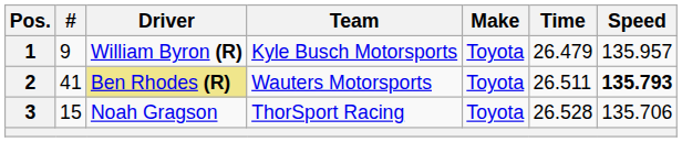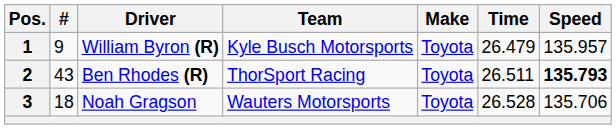 <table class="wikitable" style="font-size:95%">
 <tr>
 <th>Pos.</th>
 <th>#</th>
 <th>Driver</th>
 <th>Team</th>
 <th>Make</th>
 <th>Time</th>
 <th>Speed</th>
 </tr>
 <tr>
 <th>1</th>
 <td>9</td>
 <td><a href='#'>William Byron</a> <strong>(R)</strong></td>
 <td><a href='#'>Kyle Busch Motorsports</a></td>
 <td><a href='#'>Toyota</a></td>
 <td>26.479</td>
 <td>135.957</td>
 </tr>
 <tr>
 <th>2</th>
-<td>41</td>
-<td style="background: khaki;"><a href='#'>Ben Rhodes</a> <strong>(R)</strong></td>
-<td><a href='#'>Wauters Motorsports</a></td>
+<td>43</td>
+<td><a href='#'>Ben Rhodes</a> <strong>(R)</strong></td>
+<td><a href='#'>ThorSport Racing</a></td>
 <td><a href='#'>Toyota</a></td>
 <td>26.511</td>
 <td><strong>135.793</strong></td>
 </tr>
 <tr>
 <th>3</th>
-<td>15</td>
+<td>18</td>
 <td><a href='#'>Noah Gragson</a></td>
-<td><a href='#'>ThorSport Racing</a></td>
+<td><a href='#'>Wauters Motorsports</a></td>
 <td><a href='#'>Toyota</a></td>
 <td>26.528</td>
 <td>135.706</td>
 </tr>
 <tr>
 <th colspan="7"></th>
 </tr>
 </table>
